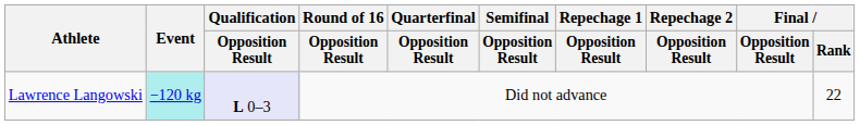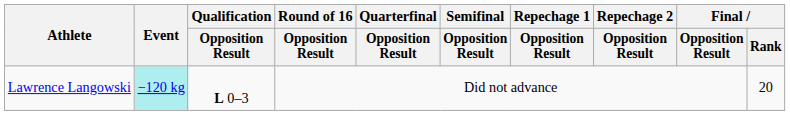 <table class="wikitable" style="font-size:90%">
 <tr>
 <th rowspan="2">Athlete</th>
 <th rowspan="2">Event</th>
 <th>Qualification</th>
 <th>Round of 16</th>
 <th>Quarterfinal</th>
 <th>Semifinal</th>
 <th>Repechage 1</th>
 <th>Repechage 2</th>
 <th colspan=2>Final / </th>
 </tr>
 <tr style="font-size: 95%">
 <th>Opposition<br>Result</th>
 <th>Opposition<br>Result</th>
 <th>Opposition<br>Result</th>
 <th>Opposition<br>Result</th>
 <th>Opposition<br>Result</th>
 <th>Opposition<br>Result</th>
 <th>Opposition<br>Result</th>
 <th>Rank</th>
 </tr>
 <tr align=center>
 <td align=left><a href='#'>Lawrence Langowski</a></td>
 <td align=left style="background: paleturquoise;"><a href='#'>−120 kg</a></td>
-<td style="background: lavender;"><br><strong>L</strong> 0–3 <sup></sup></td>
+<td><br><strong>L</strong> 0–3 <sup></sup></td>
 <td colspan=6>Did not advance</td>
-<td>22</td>
+<td>20</td>
 </tr>
 </table>
